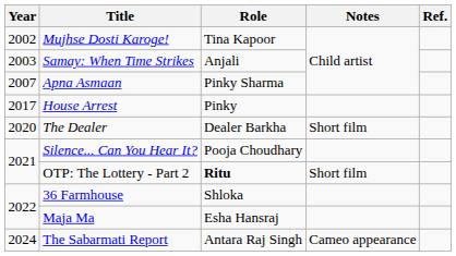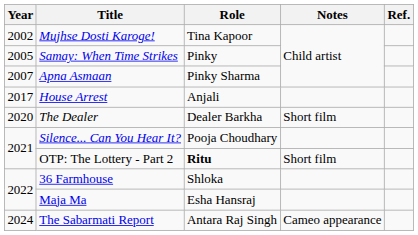 <table class="wikitable sortable">
 <tr>
 <th>Year</th>
 <th>Title</th>
 <th>Role</th>
 <th>Notes</th>
 <th>Ref.</th>
 </tr>
 <tr>
 <td>2002</td>
 <td><em><a href='#'>Mujhse Dosti Karoge!</a></em></td>
 <td>Tina Kapoor</td>
 <td rowspan="3">Child artist</td>
 <td></td>
 </tr>
 <tr>
-<td>2003</td>
+<td>2005</td>
 <td><em><a href='#'>Samay: When Time Strikes</a></em></td>
-<td>Anjali</td>
+<td>Pinky</td>
 <td></td>
 </tr>
 <tr>
 <td>2007</td>
 <td><em><a href='#'>Apna Asmaan</a></em></td>
 <td>Pinky Sharma</td>
 <td></td>
 </tr>
 <tr>
 <td>2017</td>
 <td><em><a href='#'>House Arrest</a></em></td>
-<td>Pinky</td>
+<td>Anjali</td>
 <td></td>
 <td></td>
 </tr>
 <tr>
 <td>2020</td>
 <td><em>The Dealer</em></td>
 <td>Dealer Barkha</td>
 <td>Short film</td>
 <td></td>
 </tr>
 <tr>
 <td rowspan="2">2021</td>
 <td><em><a href='#'>Silence... Can You Hear It?</a></em></td>
 <td>Pooja Choudhary</td>
 <td></td>
 <td></td>
 </tr>
 <tr>
 <td>OTP: The Lottery - Part 2<em></td>
 <td><strong>Ritu</strong></td>
 <td>Short film</td>
 <td></td>
 </tr>
 <tr>
 <td rowspan="2">2022</td>
 <td></em><a href='#'>36 Farmhouse</a><em></td>
 <td>Shloka</td>
 <td></td>
 <td></td>
 </tr>
 <tr>
 <td></em><a href='#'>Maja Ma</a><em></td>
 <td>Esha Hansraj</td>
 <td></td>
 <td></td>
 </tr>
 <tr>
 <td>2024</td>
 <td></em><a href='#'>The Sabarmati Report</a><em></td>
 <td>Antara Raj Singh</td>
 <td>Cameo appearance</td>
 <td></td>
 </tr>
 </table>
